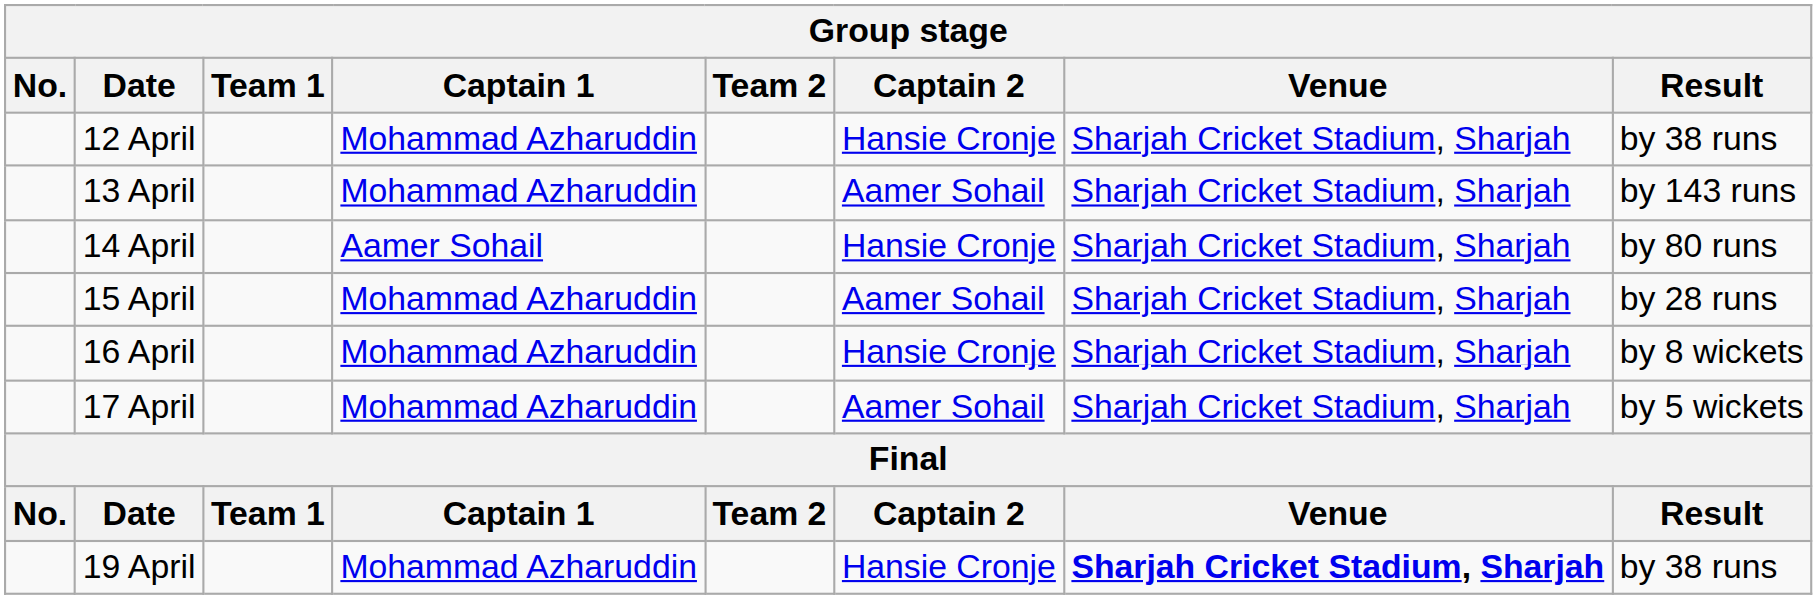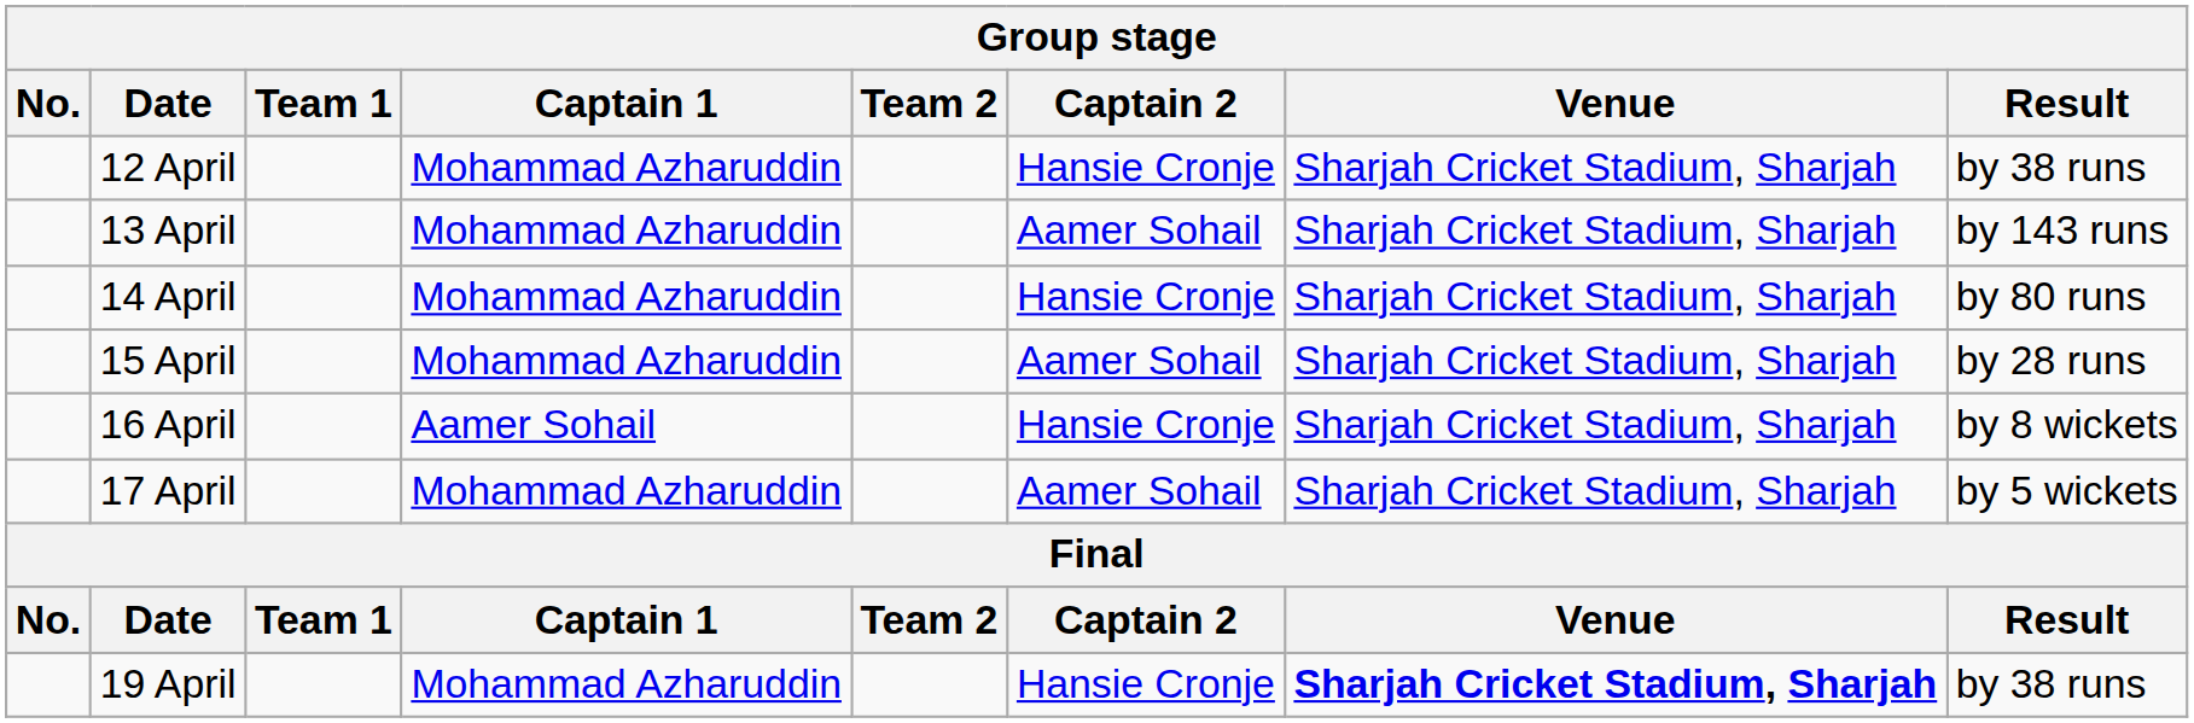 <table class="wikitable">
 <tr>
 <th colspan="9">Group stage</th>
 </tr>
 <tr>
 <th>No.</th>
 <th>Date</th>
 <th>Team 1</th>
 <th>Captain 1</th>
 <th>Team 2</th>
 <th>Captain 2</th>
 <th>Venue</th>
 <th>Result</th>
 </tr>
 <tr>
 <td></td>
 <td>12 April</td>
 <td></td>
 <td><a href='#'>Mohammad Azharuddin</a></td>
 <td></td>
 <td><a href='#'>Hansie Cronje</a></td>
 <td><a href='#'>Sharjah Cricket Stadium</a>, <a href='#'>Sharjah</a></td>
 <td> by 38 runs</td>
 </tr>
 <tr>
 <td></td>
 <td>13 April</td>
 <td></td>
 <td><a href='#'>Mohammad Azharuddin</a></td>
 <td></td>
 <td><a href='#'>Aamer Sohail</a></td>
 <td><a href='#'>Sharjah Cricket Stadium</a>, <a href='#'>Sharjah</a></td>
 <td> by 143 runs</td>
 </tr>
 <tr>
 <td></td>
 <td>14 April</td>
 <td></td>
-<td><a href='#'>Aamer Sohail</a></td>
+<td><a href='#'>Mohammad Azharuddin</a></td>
 <td></td>
 <td><a href='#'>Hansie Cronje</a></td>
 <td><a href='#'>Sharjah Cricket Stadium</a>, <a href='#'>Sharjah</a></td>
 <td> by 80 runs</td>
 </tr>
 <tr>
 <td></td>
 <td>15 April</td>
 <td></td>
 <td><a href='#'>Mohammad Azharuddin</a></td>
 <td></td>
 <td><a href='#'>Aamer Sohail</a></td>
 <td><a href='#'>Sharjah Cricket Stadium</a>, <a href='#'>Sharjah</a></td>
 <td> by 28 runs</td>
 </tr>
 <tr>
 <td></td>
 <td>16 April</td>
 <td></td>
-<td><a href='#'>Mohammad Azharuddin</a></td>
+<td><a href='#'>Aamer Sohail</a></td>
 <td></td>
 <td><a href='#'>Hansie Cronje</a></td>
 <td><a href='#'>Sharjah Cricket Stadium</a>, <a href='#'>Sharjah</a></td>
 <td> by 8 wickets</td>
 </tr>
 <tr>
 <td></td>
 <td>17 April</td>
 <td></td>
 <td><a href='#'>Mohammad Azharuddin</a></td>
 <td></td>
 <td><a href='#'>Aamer Sohail</a></td>
 <td><a href='#'>Sharjah Cricket Stadium</a>, <a href='#'>Sharjah</a></td>
 <td> by 5 wickets</td>
 </tr>
 <tr>
 <th colspan="9">Final</th>
 </tr>
 <tr>
 <th>No.</th>
 <th>Date</th>
 <th>Team 1</th>
 <th>Captain 1</th>
 <th>Team 2</th>
 <th>Captain 2</th>
 <th>Venue</th>
 <th>Result</th>
 </tr>
 <tr>
 <td></td>
 <td>19 April</td>
 <td></td>
 <td><a href='#'>Mohammad Azharuddin</a></td>
 <td></td>
 <td><a href='#'>Hansie Cronje</a></td>
 <td><strong><a href='#'>Sharjah Cricket Stadium</a>, <a href='#'>Sharjah</a></strong></td>
 <td> by 38 runs</td>
 </tr>
 </table>
